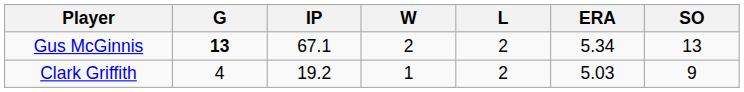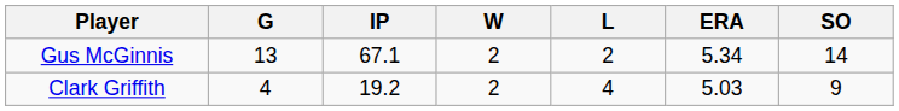 <table class="wikitable sortable">
 <tr>
 <th bgcolor="#DDDDFF" width="16%">Player</th>
 <th bgcolor="#DDDDFF" width="9%">G</th>
 <th bgcolor="#DDDDFF" width="9%">IP</th>
 <th bgcolor="#DDDDFF" width="9%">W</th>
 <th bgcolor="#DDDDFF" width="9%">L</th>
 <th bgcolor="#DDDDFF" width="9%">ERA</th>
 <th bgcolor="#DDDDFF" width="9%">SO</th>
 </tr>
 <tr align="center">
 <td><a href='#'>Gus McGinnis</a></td>
-<td><strong>13</strong></td>
+<td>13</td>
 <td>67.1</td>
 <td>2</td>
 <td>2</td>
 <td>5.34</td>
-<td>13</td>
+<td>14</td>
 </tr>
 <tr align=center>
 <td><a href='#'>Clark Griffith</a></td>
 <td>4</td>
 <td>19.2</td>
-<td>1</td>
 <td>2</td>
+<td>4</td>
 <td>5.03</td>
 <td>9</td>
 </tr>
 </table>
